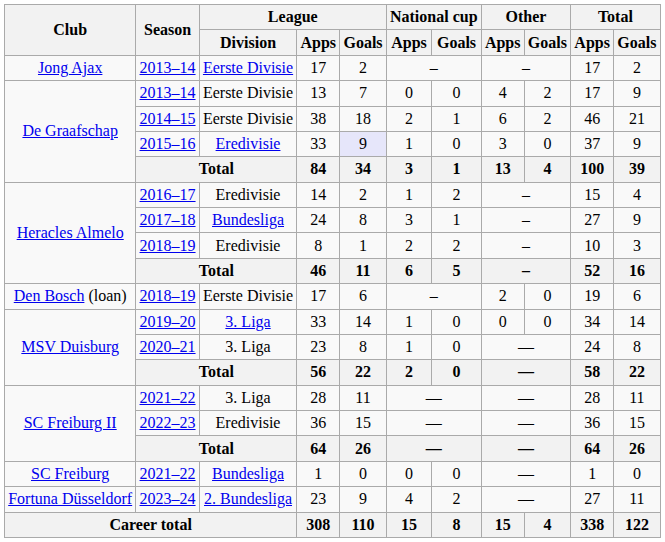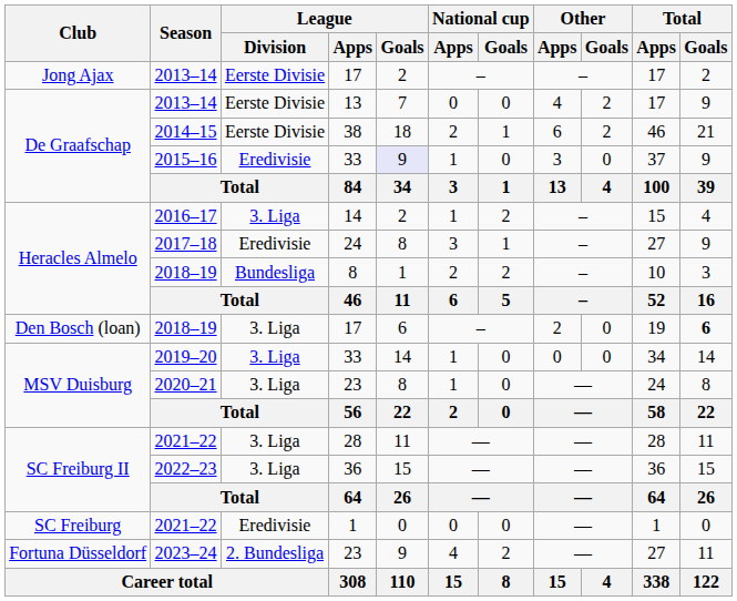 <table class="wikitable" style="text-align:center">
 <tr>
 <th rowspan="2">Club</th>
 <th rowspan="2">Season</th>
 <th colspan="3">League</th>
 <th colspan="2">National cup</th>
 <th colspan="2">Other</th>
 <th colspan="2">Total</th>
 </tr>
 <tr>
 <th>Division</th>
 <th>Apps</th>
 <th>Goals</th>
 <th>Apps</th>
 <th>Goals</th>
 <th>Apps</th>
 <th>Goals</th>
 <th>Apps</th>
 <th>Goals</th>
 </tr>
 <tr>
 <td><a href='#'>Jong Ajax</a></td>
 <td><a href='#'>2013–14</a></td>
 <td><a href='#'>Eerste Divisie</a></td>
 <td>17</td>
 <td>2</td>
 <td colspan="2">–</td>
 <td colspan="2">–</td>
 <td>17</td>
 <td>2</td>
 </tr>
 <tr>
 <td rowspan="4"><a href='#'>De Graafschap</a></td>
 <td><a href='#'>2013–14</a></td>
 <td>Eerste Divisie</td>
 <td>13</td>
 <td>7</td>
 <td>0</td>
 <td>0</td>
 <td>4</td>
 <td>2</td>
 <td>17</td>
 <td>9</td>
 </tr>
 <tr>
 <td><a href='#'>2014–15</a></td>
 <td>Eerste Divisie</td>
 <td>38</td>
 <td>18</td>
 <td>2</td>
 <td>1</td>
 <td>6</td>
 <td>2</td>
 <td>46</td>
 <td>21</td>
 </tr>
 <tr>
 <td><a href='#'>2015–16</a></td>
 <td><a href='#'>Eredivisie</a></td>
 <td>33</td>
 <td style="background: lavender;">9</td>
 <td>1</td>
 <td>0</td>
 <td>3</td>
 <td>0</td>
 <td>37</td>
 <td>9</td>
 </tr>
 <tr>
 <th colspan="2">Total</th>
 <th>84</th>
 <th>34</th>
 <th>3</th>
 <th>1</th>
 <th>13</th>
 <th>4</th>
 <th>100</th>
 <th>39</th>
 </tr>
 <tr>
 <td rowspan="4"><a href='#'>Heracles Almelo</a></td>
 <td><a href='#'>2016–17</a></td>
-<td>Eredivisie</td>
+<td><a href='#'>3. Liga</a></td>
 <td>14</td>
 <td>2</td>
 <td>1</td>
 <td>2</td>
 <td colspan="2">–</td>
 <td>15</td>
 <td>4</td>
 </tr>
 <tr>
 <td><a href='#'>2017–18</a></td>
-<td><a href='#'>Bundesliga</a></td>
+<td>Eredivisie</td>
 <td>24</td>
 <td>8</td>
 <td>3</td>
 <td>1</td>
 <td colspan="2">–</td>
 <td>27</td>
 <td>9</td>
 </tr>
 <tr>
 <td><a href='#'>2018–19</a></td>
-<td>Eredivisie</td>
+<td><a href='#'>Bundesliga</a></td>
 <td>8</td>
 <td>1</td>
 <td>2</td>
 <td>2</td>
 <td colspan="2">–</td>
 <td>10</td>
 <td>3</td>
 </tr>
 <tr>
 <th colspan="2">Total</th>
 <th>46</th>
 <th>11</th>
 <th>6</th>
 <th>5</th>
 <th colspan="2">–</th>
 <th>52</th>
 <th>16</th>
 </tr>
 <tr>
 <td><a href='#'>Den Bosch</a> (loan)</td>
 <td><a href='#'>2018–19</a></td>
-<td>Eerste Divisie</td>
+<td>3. Liga</td>
 <td>17</td>
 <td>6</td>
 <td colspan="2">–</td>
 <td>2</td>
 <td>0</td>
 <td>19</td>
-<td>6</td>
+<td><strong>6</strong></td>
 </tr>
 <tr>
 <td rowspan="3"><a href='#'>MSV Duisburg</a></td>
 <td><a href='#'>2019–20</a></td>
 <td><a href='#'>3. Liga</a></td>
 <td>33</td>
 <td>14</td>
 <td>1</td>
 <td>0</td>
 <td>0</td>
 <td>0</td>
 <td>34</td>
 <td>14</td>
 </tr>
 <tr>
 <td><a href='#'>2020–21</a></td>
 <td>3. Liga</td>
 <td>23</td>
 <td>8</td>
 <td>1</td>
 <td>0</td>
 <td colspan="2">—</td>
 <td>24</td>
 <td>8</td>
 </tr>
 <tr>
 <th colspan="2">Total</th>
 <th>56</th>
 <th>22</th>
 <th>2</th>
 <th>0</th>
 <th colspan="2">—</th>
 <th>58</th>
 <th>22</th>
 </tr>
 <tr>
 <td rowspan="3"><a href='#'>SC Freiburg II</a></td>
 <td><a href='#'>2021–22</a></td>
 <td>3. Liga</td>
 <td>28</td>
 <td>11</td>
 <td colspan="2">—</td>
 <td colspan="2">—</td>
 <td>28</td>
 <td>11</td>
 </tr>
 <tr>
 <td><a href='#'>2022–23</a></td>
-<td>Eredivisie</td>
+<td>3. Liga</td>
 <td>36</td>
 <td>15</td>
 <td colspan="2">—</td>
 <td colspan="2">—</td>
 <td>36</td>
 <td>15</td>
 </tr>
 <tr>
 <th colspan="2">Total</th>
 <th>64</th>
 <th>26</th>
 <th colspan="2">—</th>
 <th colspan="2">—</th>
 <th>64</th>
 <th>26</th>
 </tr>
 <tr>
 <td><a href='#'>SC Freiburg</a></td>
 <td><a href='#'>2021–22</a></td>
-<td><a href='#'>Bundesliga</a></td>
+<td>Eredivisie</td>
 <td>1</td>
 <td>0</td>
 <td>0</td>
 <td>0</td>
 <td colspan="2">—</td>
 <td>1</td>
 <td>0</td>
 </tr>
 <tr>
 <td><a href='#'>Fortuna Düsseldorf</a></td>
 <td><a href='#'>2023–24</a></td>
 <td><a href='#'>2. Bundesliga</a></td>
 <td>23</td>
 <td>9</td>
 <td>4</td>
 <td>2</td>
 <td colspan="2">—</td>
 <td>27</td>
 <td>11</td>
 </tr>
 <tr>
 <th colspan="3">Career total</th>
 <th>308</th>
 <th>110</th>
 <th>15</th>
 <th>8</th>
 <th>15</th>
 <th>4</th>
 <th>338</th>
 <th>122</th>
 </tr>
 </table>
